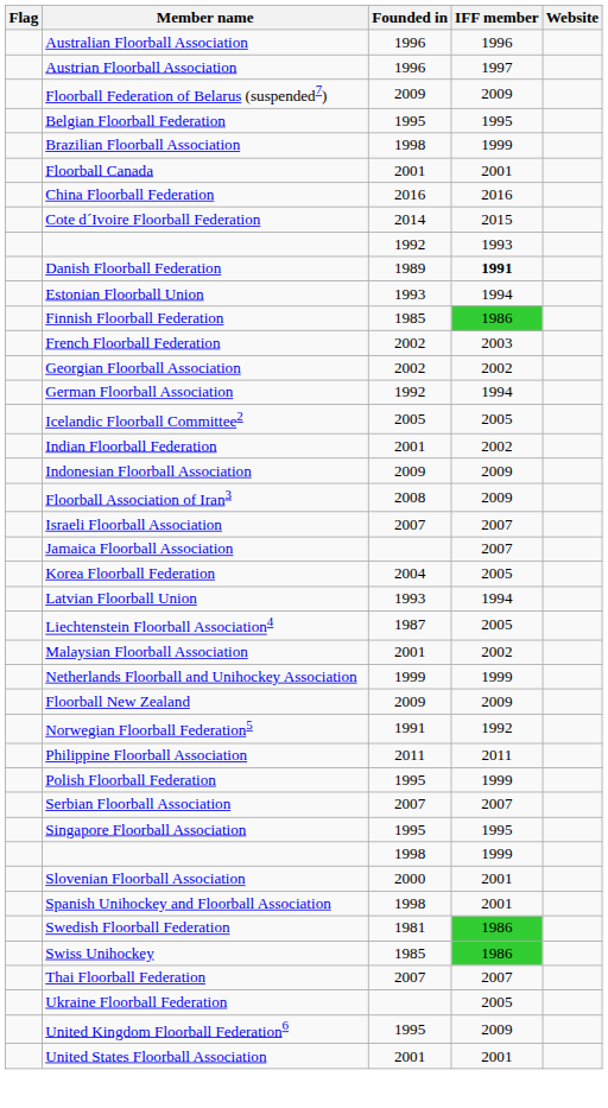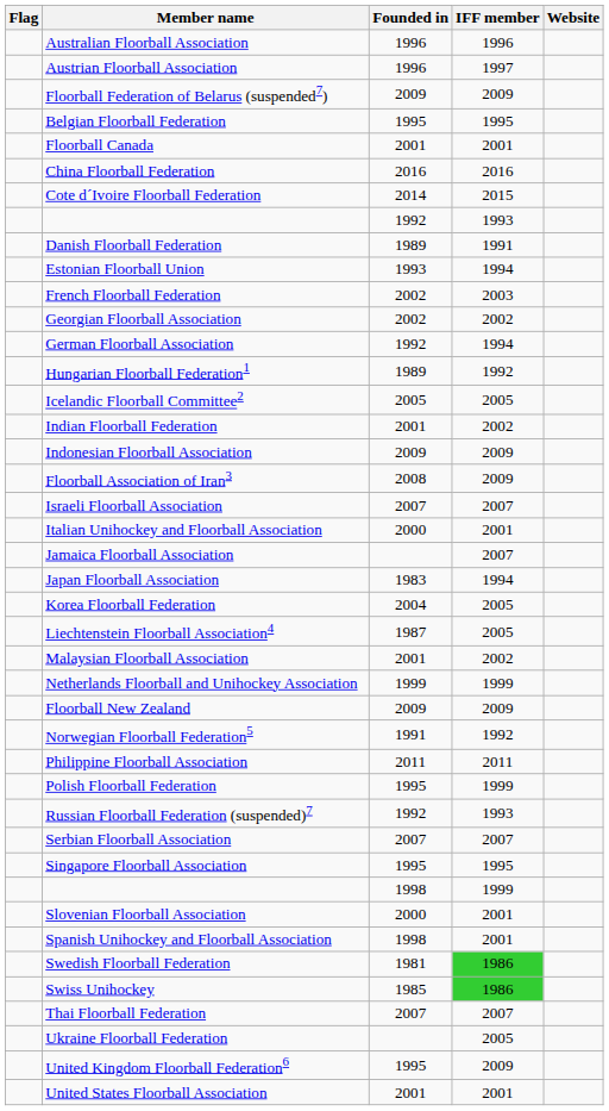 <table class="wikitable sortable">
 <tr>
 <th>Flag</th>
 <th>Member name</th>
 <th>Founded in</th>
 <th>IFF member</th>
 <th>Website</th>
 </tr>
 <tr>
 <td></td>
 <td><a href='#'>Australian Floorball Association</a></td>
 <td align=center>1996</td>
 <td align=center>1996</td>
 <td></td>
 </tr>
 <tr>
 <td></td>
 <td><a href='#'>Austrian Floorball Association</a></td>
 <td align=center>1996</td>
 <td align=center>1997</td>
 <td></td>
 </tr>
 <tr>
 <td></td>
 <td><a href='#'>Floorball Federation of Belarus</a> (suspended<sup><a href='#'>7</a></sup>)</td>
 <td align=center>2009</td>
 <td align=center>2009</td>
 <td></td>
 </tr>
 <tr>
 <td></td>
 <td><a href='#'>Belgian Floorball Federation</a></td>
 <td align=center>1995</td>
 <td align=center>1995</td>
 <td></td>
 </tr>
 <tr>
 <td></td>
-<td><a href='#'>Brazilian Floorball Association</a></td>
-<td align=center>1998</td>
-<td align=center>1999</td>
-<td></td>
-</tr>
-<tr>
-<td></td>
 <td><a href='#'>Floorball Canada</a></td>
 <td align=center>2001</td>
 <td align=center>2001</td>
 <td></td>
 </tr>
 <tr>
 <td></td>
 <td><a href='#'>China Floorball Federation</a></td>
 <td align=center>2016</td>
 <td align=center>2016</td>
 <td></td>
 </tr>
 <tr>
 <td></td>
 <td><a href='#'>Cote d´Ivoire Floorball Federation</a></td>
 <td align=center>2014</td>
 <td align=center>2015</td>
 <td></td>
 </tr>
 <tr>
 <td></td>
 <td></td>
 <td align=center>1992</td>
 <td align=center>1993</td>
 <td></td>
 </tr>
 <tr>
 <td></td>
 <td><a href='#'>Danish Floorball Federation</a></td>
 <td align=center>1989</td>
-<td align=center><strong>1991</strong></td>
+<td align=center>1991</td>
 <td></td>
 </tr>
 <tr>
 <td></td>
 <td><a href='#'>Estonian Floorball Union</a></td>
 <td align=center>1993</td>
 <td align=center>1994</td>
-<td></td>
-</tr>
-<tr>
-<td></td>
-<td><a href='#'>Finnish Floorball Federation</a></td>
-<td align=center>1985</td>
-<td align=center bgcolor="limegreen">1986</td>
 <td></td>
 </tr>
 <tr>
 <td></td>
 <td><a href='#'>French Floorball Federation</a></td>
 <td align=center>2002</td>
 <td align=center>2003</td>
 <td></td>
 </tr>
 <tr>
 <td></td>
 <td><a href='#'>Georgian Floorball Association</a></td>
 <td align=center>2002</td>
 <td align=center>2002</td>
 <td></td>
 </tr>
 <tr>
 <td></td>
 <td><a href='#'>German Floorball Association</a></td>
 <td align=center>1992</td>
 <td align=center>1994</td>
+<td></td>
+</tr>
+<tr>
+<td></td>
+<td><a href='#'>Hungarian Floorball Federation</a><sup><a href='#'>1</a></sup></td>
+<td align=center>1989</td>
+<td align=center>1992</td>
 <td></td>
 </tr>
 <tr>
 <td></td>
 <td><a href='#'>Icelandic Floorball Committee</a><sup><a href='#'>2</a></sup></td>
 <td align=center>2005</td>
 <td align=center>2005</td>
 <td></td>
 </tr>
 <tr>
 <td></td>
 <td><a href='#'>Indian Floorball Federation</a></td>
 <td align=center>2001</td>
 <td align=center>2002</td>
 <td></td>
 </tr>
 <tr>
 <td></td>
 <td><a href='#'>Indonesian Floorball Association</a></td>
 <td align=center>2009</td>
 <td align=center>2009</td>
 <td></td>
 </tr>
 <tr>
 <td></td>
 <td><a href='#'>Floorball Association of Iran</a><sup><a href='#'>3</a></sup></td>
 <td align=center>2008</td>
 <td align=center>2009</td>
 <td></td>
 </tr>
 <tr>
 <td></td>
 <td><a href='#'>Israeli Floorball Association</a></td>
 <td align=center>2007</td>
 <td align=center>2007</td>
 <td></td>
 </tr>
 <tr>
 <td></td>
+<td><a href='#'>Italian Unihockey and Floorball Association</a></td>
+<td align=center>2000</td>
+<td align=center>2001</td>
+<td></td>
+</tr>
+<tr>
+<td></td>
 <td><a href='#'>Jamaica Floorball Association</a></td>
 <td data-sort-value=9999></td>
 <td align=center>2007</td>
 <td></td>
 </tr>
 <tr>
 <td></td>
-<td><a href='#'>Korea Floorball Federation</a></td>
-<td align=center>2004</td>
-<td align=center>2005</td>
+<td><a href='#'>Japan Floorball Association</a></td>
+<td align=center>1983</td>
+<td align=center>1994</td>
 <td></td>
 </tr>
 <tr>
 <td></td>
-<td><a href='#'>Latvian Floorball Union</a></td>
-<td align=center>1993</td>
-<td align=center>1994</td>
+<td><a href='#'>Korea Floorball Federation</a></td>
+<td align=center>2004</td>
+<td align=center>2005</td>
 <td></td>
 </tr>
 <tr>
 <td></td>
 <td><a href='#'>Liechtenstein Floorball Association</a><sup><a href='#'>4</a></sup> </td>
 <td align=center>1987</td>
 <td align=center>2005</td>
 <td></td>
 </tr>
 <tr>
 <td></td>
 <td><a href='#'>Malaysian Floorball Association</a></td>
 <td align=center>2001</td>
 <td align=center>2002</td>
 <td></td>
 </tr>
 <tr>
 <td></td>
 <td><a href='#'>Netherlands Floorball and Unihockey Association</a>  </td>
 <td align=center>1999</td>
 <td align=center>1999</td>
 <td></td>
 </tr>
 <tr>
 <td></td>
 <td><a href='#'>Floorball New Zealand</a></td>
 <td align=center>2009</td>
 <td align=center>2009</td>
 <td></td>
 </tr>
 <tr>
 <td></td>
 <td><a href='#'>Norwegian Floorball Federation</a><sup><a href='#'>5</a></sup></td>
 <td align=center>1991</td>
 <td align=center>1992</td>
 <td></td>
 </tr>
 <tr>
 <td></td>
 <td><a href='#'>Philippine Floorball Association</a></td>
 <td align=center>2011</td>
 <td align=center>2011</td>
 <td></td>
 </tr>
 <tr>
 <td></td>
 <td><a href='#'>Polish Floorball Federation</a></td>
 <td align=center>1995</td>
 <td align=center>1999</td>
+<td></td>
+</tr>
+<tr>
+<td></td>
+<td><a href='#'>Russian Floorball Federation</a> (suspended)<sup><a href='#'>7</a></sup></td>
+<td align=center>1992</td>
+<td align=center>1993</td>
 <td></td>
 </tr>
 <tr>
 <td></td>
 <td><a href='#'>Serbian Floorball Association</a></td>
 <td align=center>2007</td>
 <td align=center>2007</td>
 <td></td>
 </tr>
 <tr>
 <td></td>
 <td><a href='#'>Singapore Floorball Association</a></td>
 <td align=center>1995</td>
 <td align=center>1995</td>
 <td></td>
 </tr>
 <tr>
 <td></td>
 <td></td>
 <td align=center>1998</td>
 <td align=center>1999</td>
 <td></td>
 </tr>
 <tr>
 <td></td>
 <td><a href='#'>Slovenian Floorball Association</a></td>
 <td align=center>2000</td>
 <td align=center>2001</td>
 <td></td>
 </tr>
 <tr>
 <td></td>
 <td><a href='#'>Spanish Unihockey and Floorball Association</a></td>
 <td align=center>1998</td>
 <td align=center>2001</td>
 <td></td>
 </tr>
 <tr>
 <td></td>
 <td><a href='#'>Swedish Floorball Federation</a></td>
 <td align=center>1981</td>
 <td align=center bgcolor="limegreen">1986</td>
 <td></td>
 </tr>
 <tr>
 <td></td>
 <td><a href='#'>Swiss Unihockey</a></td>
 <td align=center>1985</td>
 <td align=center bgcolor="limegreen">1986</td>
 <td></td>
 </tr>
 <tr>
 <td></td>
 <td><a href='#'>Thai Floorball Federation</a></td>
 <td align=center>2007</td>
 <td align=center>2007</td>
 <td></td>
 </tr>
 <tr>
 <td></td>
 <td><a href='#'>Ukraine Floorball Federation</a></td>
 <td></td>
 <td align=center>2005</td>
 <td></td>
 </tr>
 <tr>
 <td></td>
 <td><a href='#'>United Kingdom Floorball Federation</a><sup><a href='#'>6</a></sup></td>
 <td align=center>1995</td>
 <td align=center>2009</td>
 <td></td>
 </tr>
 <tr>
 <td></td>
 <td><a href='#'>United States Floorball Association</a></td>
 <td align=center>2001</td>
 <td align=center>2001</td>
 <td></td>
 </tr>
 </table>
